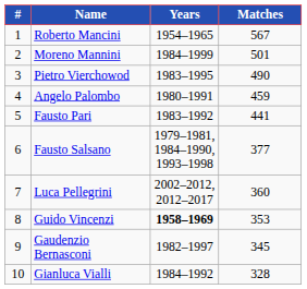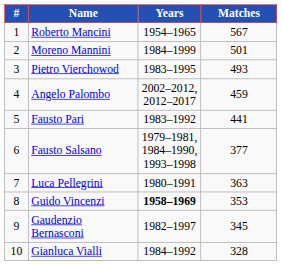 <table class="wikitable sortable" style="text-align: center;" width=60%;>
 <tr>
 <th width=3%  style="background:#244fb3;color:#FFFFFF;border:1px solid #f44a4a;">#</th>
 <th width=20% style="background:#244fb3;color:#FFFFFF;border:1px solid #f44a4a;">Name</th>
 <th width=12% style="background:#244fb3;color:#FFFFFF;border:1px solid #f44a4a;">Years</th>
 <th width=12% style="background:#244fb3;color:#FFFFFF;border:1px solid #f44a4a;">Matches</th>
 </tr>
 <tr>
 <td>1</td>
 <td style="text-align:left;"> <a href='#'>Roberto Mancini</a></td>
 <td>1954–1965</td>
 <td>567</td>
 </tr>
 <tr>
 <td>2</td>
 <td style="text-align:left;"> <a href='#'>Moreno Mannini</a></td>
 <td>1984–1999</td>
 <td>501</td>
 </tr>
 <tr>
 <td>3</td>
 <td style="text-align:left;"> <a href='#'>Pietro Vierchowod</a></td>
 <td>1983–1995</td>
-<td>490</td>
+<td>493</td>
 </tr>
 <tr>
 <td>4</td>
 <td style="text-align:left;"> <a href='#'>Angelo Palombo</a></td>
-<td>1980–1991</td>
+<td>2002–2012, 2012–2017</td>
 <td>459</td>
 </tr>
 <tr>
 <td>5</td>
 <td style="text-align:left;"> <a href='#'>Fausto Pari</a></td>
 <td>1983–1992</td>
 <td>441</td>
 </tr>
 <tr>
 <td>6</td>
 <td style="text-align:left;"> <a href='#'>Fausto Salsano</a></td>
 <td>1979–1981, 1984–1990, 1993–1998</td>
 <td>377</td>
 </tr>
 <tr>
 <td>7</td>
 <td style="text-align:left;"> <a href='#'>Luca Pellegrini</a></td>
-<td>2002–2012, 2012–2017</td>
-<td>360</td>
+<td>1980–1991</td>
+<td>363</td>
 </tr>
 <tr>
 <td>8</td>
 <td style="text-align:left;"> <a href='#'>Guido Vincenzi</a></td>
 <td><strong>1958–1969</strong></td>
 <td>353</td>
 </tr>
 <tr>
 <td>9</td>
 <td style="text-align:left;"> <a href='#'>Gaudenzio Bernasconi</a></td>
 <td>1982–1997</td>
 <td>345</td>
 </tr>
 <tr>
 <td>10</td>
 <td style="text-align:left;"> <a href='#'>Gianluca Vialli</a></td>
 <td>1984–1992</td>
 <td>328</td>
 </tr>
 </table>
